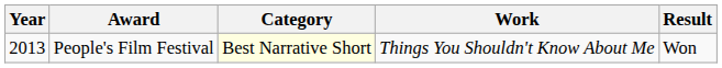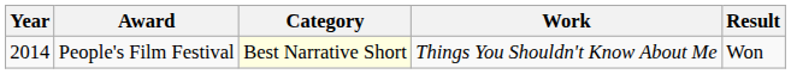 <table class="wikitable">
 <tr>
 <th>Year</th>
 <th>Award</th>
 <th>Category</th>
 <th>Work</th>
 <th>Result</th>
 </tr>
 <tr>
-<td>2013</td>
+<td>2014</td>
 <td>People's Film Festival</td>
 <td style="background: lightyellow;">Best Narrative Short</td>
 <td><em>Things You Shouldn't Know About Me</em></td>
 <td>Won</td>
 </tr>
 </table>
